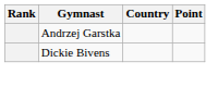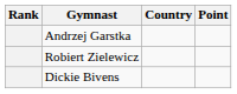 <table class="wikitable sortable">
 <tr>
 <th>Rank</th>
 <th>Gymnast</th>
 <th>Country</th>
 <th>Point</th>
 </tr>
 <tr>
 <th></th>
 <td>Andrzej Garstka</td>
 <td></td>
 <td></td>
 </tr>
 <tr>
 <th></th>
+<td>Robiert Zielewicz</td>
+<td></td>
+<td></td>
+</tr>
+<tr>
+<th></th>
 <td>Dickie Bivens</td>
 <td></td>
 <td></td>
 </tr>
 </table>
